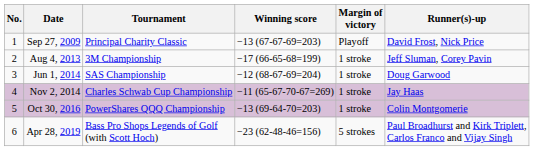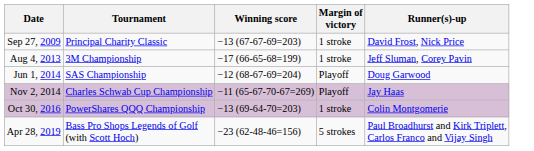 <table class="wikitable" style="font-size:95%;">
 <tr>
-<th>No.</th>
 <th>Date</th>
 <th>Tournament</th>
 <th>Winning score</th>
 <th>Margin of<br>victory</th>
 <th>Runner(s)-up</th>
 </tr>
 <tr>
-<td align=center>1</td>
 <td align=right>Sep 27, <a href='#'>2009</a></td>
 <td><a href='#'>Principal Charity Classic</a></td>
 <td>−13 (67-67-69=203)</td>
-<td>Playoff</td>
+<td>1 stroke</td>
 <td> <a href='#'>David Frost</a>,  <a href='#'>Nick Price</a></td>
 </tr>
 <tr>
-<td align=center>2</td>
 <td align=right>Aug 4, <a href='#'>2013</a></td>
 <td><a href='#'>3M Championship</a></td>
 <td>−17 (66-65-68=199)</td>
 <td>1 stroke</td>
 <td> <a href='#'>Jeff Sluman</a>,  <a href='#'>Corey Pavin</a></td>
 </tr>
 <tr>
-<td align=center>3</td>
 <td align=right>Jun 1, <a href='#'>2014</a></td>
 <td><a href='#'>SAS Championship</a></td>
 <td>−12 (68-67-69=204)</td>
-<td>1 stroke</td>
+<td>Playoff</td>
 <td> <a href='#'>Doug Garwood</a></td>
 </tr>
 <tr style="background:thistle">
-<td align=center>4</td>
 <td align=right>Nov 2, 2014</td>
 <td><a href='#'>Charles Schwab Cup Championship</a></td>
 <td>−11 (65-67-70-67=269)</td>
-<td>1 stroke</td>
+<td>Playoff</td>
 <td> <a href='#'>Jay Haas</a></td>
 </tr>
 <tr style="background:thistle">
-<td align=center>5</td>
 <td align=right>Oct 30, <a href='#'>2016</a></td>
 <td><a href='#'>PowerShares QQQ Championship</a></td>
 <td>−13 (69-64-70=203)</td>
 <td>1 stroke</td>
 <td> <a href='#'>Colin Montgomerie</a></td>
 </tr>
 <tr>
-<td align=center>6</td>
 <td align=right>Apr 28, <a href='#'>2019</a></td>
 <td><a href='#'>Bass Pro Shops Legends of Golf</a><br>(with  <a href='#'>Scott Hoch</a>)</td>
 <td>−23 (62-48-46=156)</td>
 <td>5 strokes</td>
 <td> <a href='#'>Paul Broadhurst</a> and  <a href='#'>Kirk Triplett</a>,<br> <a href='#'>Carlos Franco</a> and  <a href='#'>Vijay Singh</a></td>
 </tr>
 </table>
